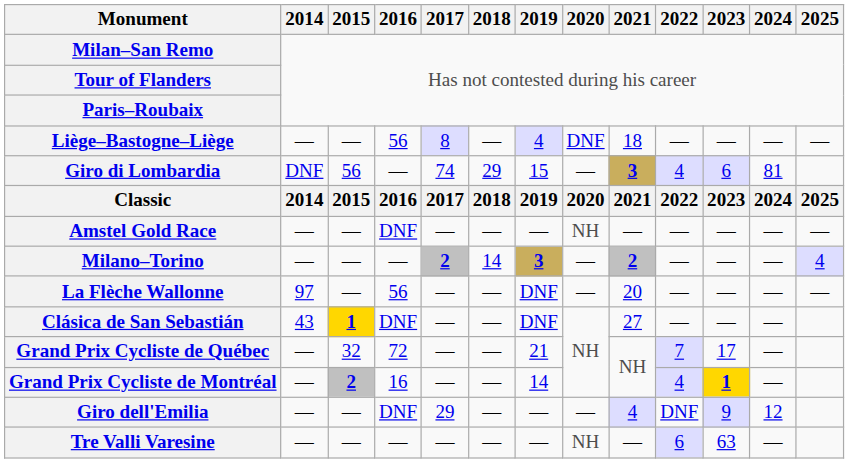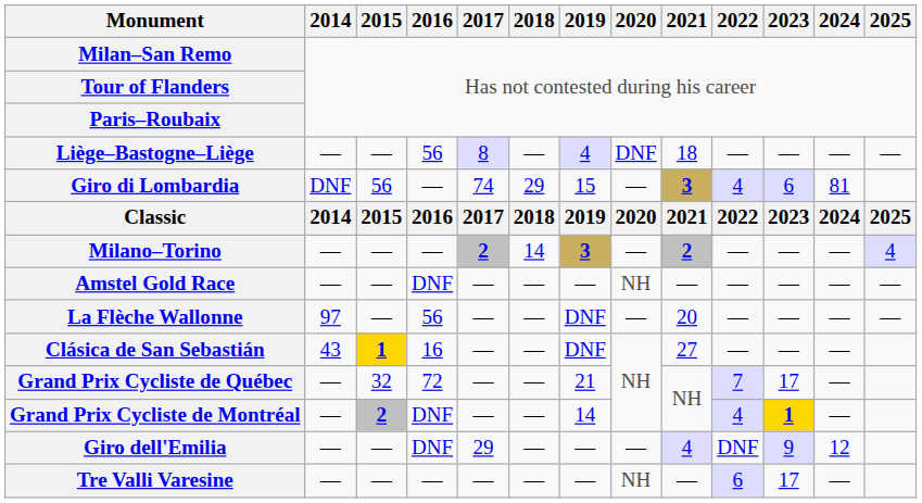 <table class="wikitable plainrowheaders">
 <tr>
 <th>Monument</th>
 <th scope="col">2014</th>
 <th scope="col">2015</th>
 <th scope="col">2016</th>
 <th scope="col">2017</th>
 <th scope="col">2018</th>
 <th scope="col">2019</th>
 <th scope="col">2020</th>
 <th scope="col">2021</th>
 <th scope="col">2022</th>
 <th scope="col">2023</th>
 <th scope="col">2024</th>
 <th scope="col">2025</th>
 </tr>
 <tr style="text-align:center;">
 <th scope="row"><a href='#'>Milan–San Remo</a></th>
 <td style="color:#4d4d4d;" colspan=12 rowspan=3>Has not contested during his career</td>
 </tr>
 <tr style="text-align:center;">
 <th scope="row"><a href='#'>Tour of Flanders</a></th>
 </tr>
 <tr style="text-align:center;">
 <th scope="row"><a href='#'>Paris–Roubaix</a></th>
 </tr>
 <tr style="text-align:center;">
 <th scope="row"><a href='#'>Liège–Bastogne–Liège</a></th>
 <td>—</td>
 <td>—</td>
 <td><a href='#'>56</a></td>
 <td style="background:#ddf;"><a href='#'>8</a></td>
 <td>—</td>
 <td style="background:#ddf;"><a href='#'>4</a></td>
 <td><a href='#'>DNF</a></td>
 <td><a href='#'>18</a></td>
 <td>—</td>
 <td>—</td>
 <td>—</td>
 <td>—</td>
 </tr>
 <tr style="text-align:center;">
 <th scope="row"><a href='#'>Giro di Lombardia</a></th>
 <td><a href='#'>DNF</a></td>
 <td><a href='#'>56</a></td>
 <td>—</td>
 <td><a href='#'>74</a></td>
 <td><a href='#'>29</a></td>
 <td><a href='#'>15</a></td>
 <td>—</td>
 <td style="background:#C9AE5D;"><a href='#'><strong>3</strong></a></td>
 <td style="background:#ddf;"><a href='#'>4</a></td>
 <td style="background:#ddf;"><a href='#'>6</a></td>
 <td><a href='#'>81</a></td>
 <td></td>
 </tr>
 <tr>
 <th>Classic</th>
 <th scope="col">2014</th>
 <th scope="col">2015</th>
 <th scope="col">2016</th>
 <th scope="col">2017</th>
 <th scope="col">2018</th>
 <th scope="col">2019</th>
 <th scope="col">2020</th>
 <th scope="col">2021</th>
 <th scope="col">2022</th>
 <th scope="col">2023</th>
 <th scope="col">2024</th>
 <th scope="col">2025</th>
 </tr>
 <tr style="text-align:center;">
+<th scope="row"><a href='#'>Milano–Torino</a></th>
+<td>—</td>
+<td>—</td>
+<td>—</td>
+<td style="background:silver;"><a href='#'><strong>2</strong></a></td>
+<td><a href='#'>14</a></td>
+<td style="background:#C9AE5D;"><a href='#'><strong>3</strong></a></td>
+<td>—</td>
+<td style="background:silver;"><a href='#'><strong>2</strong></a></td>
+<td>—</td>
+<td>—</td>
+<td>—</td>
+<td style="background:#ddf;"><a href='#'>4</a></td>
+</tr>
+<tr style="text-align:center;">
 <th scope="row"><a href='#'>Amstel Gold Race</a></th>
 <td>—</td>
 <td>—</td>
 <td><a href='#'>DNF</a></td>
 <td>—</td>
 <td>—</td>
 <td>—</td>
 <td style="color:#4d4d4d;">NH</td>
 <td>—</td>
 <td>—</td>
 <td>—</td>
 <td>—</td>
 <td>—</td>
-</tr>
-<tr style="text-align:center;">
-<th scope="row"><a href='#'>Milano–Torino</a></th>
-<td>—</td>
-<td>—</td>
-<td>—</td>
-<td style="background:silver;"><a href='#'><strong>2</strong></a></td>
-<td><a href='#'>14</a></td>
-<td style="background:#C9AE5D;"><a href='#'><strong>3</strong></a></td>
-<td>—</td>
-<td style="background:silver;"><a href='#'><strong>2</strong></a></td>
-<td>—</td>
-<td>—</td>
-<td>—</td>
-<td style="background:#ddf;"><a href='#'>4</a></td>
 </tr>
 <tr style="text-align:center;">
 <th scope="row"><a href='#'>La Flèche Wallonne</a></th>
 <td><a href='#'>97</a></td>
 <td>—</td>
 <td><a href='#'>56</a></td>
 <td>—</td>
 <td>—</td>
 <td><a href='#'>DNF</a></td>
 <td>—</td>
 <td><a href='#'>20</a></td>
 <td>—</td>
 <td>—</td>
 <td>—</td>
 <td>—</td>
 </tr>
 <tr style="text-align:center;">
 <th scope="row"><a href='#'>Clásica de San Sebastián</a></th>
 <td><a href='#'>43</a></td>
 <td style="background:gold;"><a href='#'><strong>1</strong></a></td>
-<td><a href='#'>DNF</a></td>
+<td><a href='#'>16</a></td>
 <td>—</td>
 <td>—</td>
 <td><a href='#'>DNF</a></td>
 <td style="color:#4d4d4d;" rowspan=3>NH</td>
 <td><a href='#'>27</a></td>
 <td>—</td>
 <td>—</td>
 <td>—</td>
 <td></td>
 </tr>
 <tr style="text-align:center;">
 <th scope="row"><a href='#'>Grand Prix Cycliste de Québec</a></th>
 <td>—</td>
 <td><a href='#'>32</a></td>
 <td><a href='#'>72</a></td>
 <td>—</td>
 <td>—</td>
 <td><a href='#'>21</a></td>
 <td style="color:#4d4d4d;"  rowspan=2>NH</td>
 <td style="background:#ddf;"><a href='#'>7</a></td>
 <td><a href='#'>17</a></td>
 <td>—</td>
 <td></td>
 </tr>
 <tr style="text-align:center;">
 <th scope="row"><a href='#'>Grand Prix Cycliste de Montréal</a></th>
 <td>—</td>
 <td style="background:silver;"><a href='#'><strong>2</strong></a></td>
-<td><a href='#'>16</a></td>
+<td><a href='#'>DNF</a></td>
 <td>—</td>
 <td>—</td>
 <td><a href='#'>14</a></td>
 <td style="background:#ddf;"><a href='#'>4</a></td>
 <td style="background:gold;"><a href='#'><strong>1</strong></a></td>
 <td>—</td>
 <td></td>
 </tr>
 <tr style="text-align:center;">
 <th scope="row"><a href='#'>Giro dell'Emilia</a></th>
 <td>—</td>
 <td>—</td>
 <td><a href='#'>DNF</a></td>
 <td><a href='#'>29</a></td>
 <td>—</td>
 <td>—</td>
 <td>—</td>
 <td style="background:#ddf;"><a href='#'>4</a></td>
 <td><a href='#'>DNF</a></td>
 <td style="background:#ddf;"><a href='#'>9</a></td>
 <td><a href='#'>12</a></td>
 <td></td>
 </tr>
 <tr style="text-align:center;">
 <th scope="row"><a href='#'>Tre Valli Varesine</a></th>
 <td>—</td>
 <td>—</td>
 <td>—</td>
 <td>—</td>
 <td>—</td>
 <td>—</td>
 <td style="color:#4d4d4d;">NH</td>
 <td>—</td>
 <td style="background:#ddf;"><a href='#'>6</a></td>
-<td><a href='#'>63</a></td>
+<td><a href='#'>17</a></td>
 <td>—</td>
 <td></td>
 </tr>
 </table>
